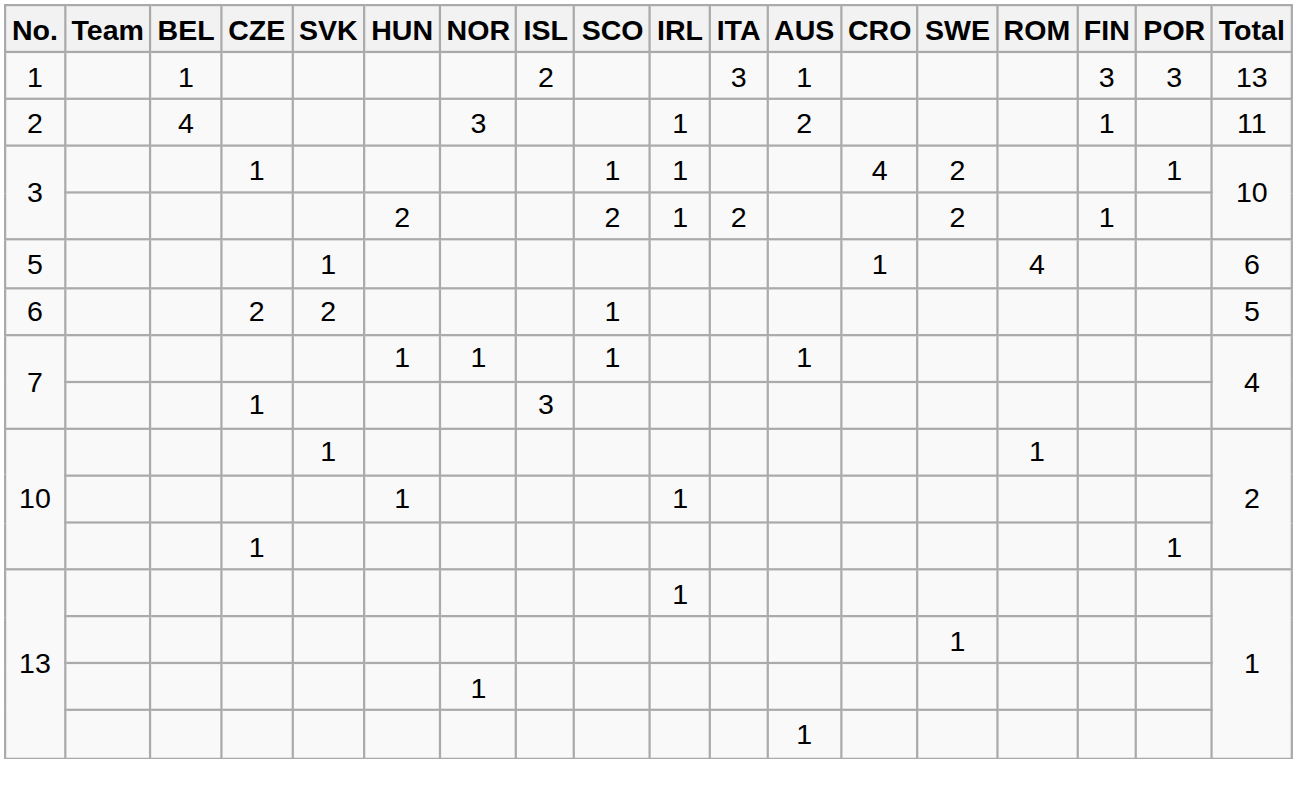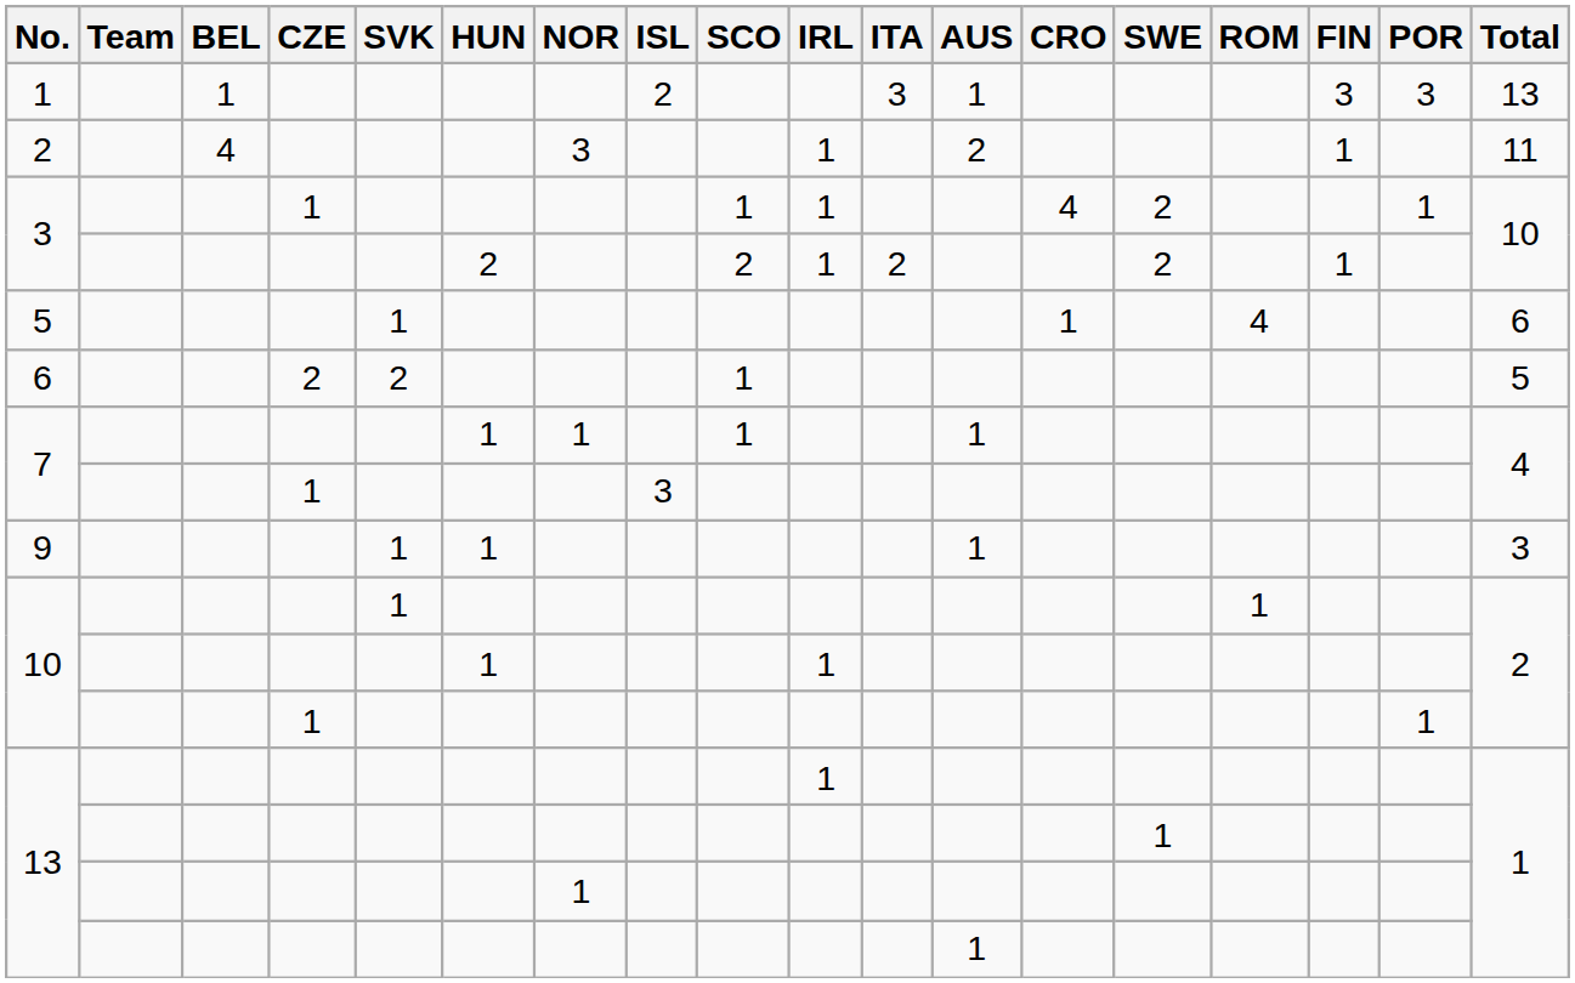 <table class=wikitable style="font-size:80%; text-align:center">
 <tr>
 <th>No.</th>
 <th>Team</th>
 <th>BEL</th>
 <th>CZE</th>
 <th>SVK</th>
 <th>HUN</th>
 <th>NOR</th>
 <th>ISL</th>
 <th>SCO</th>
 <th>IRL</th>
 <th>ITA</th>
 <th>AUS</th>
 <th>CRO</th>
 <th>SWE</th>
 <th>ROM</th>
 <th>FIN</th>
 <th>POR</th>
 <th>Total</th>
 </tr>
 <tr>
 <td>1</td>
 <td align=left></td>
 <td>1</td>
 <td></td>
 <td></td>
 <td></td>
 <td></td>
 <td>2</td>
 <td></td>
 <td></td>
 <td>3</td>
 <td>1</td>
 <td></td>
 <td></td>
 <td></td>
 <td>3</td>
 <td>3</td>
 <td>13</td>
 </tr>
 <tr>
 <td>2</td>
 <td align=left></td>
 <td>4</td>
 <td></td>
 <td></td>
 <td></td>
 <td>3</td>
 <td></td>
 <td></td>
 <td>1</td>
 <td></td>
 <td>2</td>
 <td></td>
 <td></td>
 <td></td>
 <td>1</td>
 <td></td>
 <td>11</td>
 </tr>
 <tr>
 <td rowspan=2>3</td>
 <td align=left></td>
 <td></td>
 <td>1</td>
 <td></td>
 <td></td>
 <td></td>
 <td></td>
 <td>1</td>
 <td>1</td>
 <td></td>
 <td></td>
 <td>4</td>
 <td>2</td>
 <td></td>
 <td></td>
 <td>1</td>
 <td rowspan=2>10</td>
 </tr>
 <tr>
 <td align=left></td>
 <td></td>
 <td></td>
 <td></td>
 <td>2</td>
 <td></td>
 <td></td>
 <td>2</td>
 <td>1</td>
 <td>2</td>
 <td></td>
 <td></td>
 <td>2</td>
 <td></td>
 <td>1</td>
 <td></td>
 </tr>
 <tr>
 <td>5</td>
 <td align=left></td>
 <td></td>
 <td></td>
 <td>1</td>
 <td></td>
 <td></td>
 <td></td>
 <td></td>
 <td></td>
 <td></td>
 <td></td>
 <td>1</td>
 <td></td>
 <td>4</td>
 <td></td>
 <td></td>
 <td>6</td>
 </tr>
 <tr>
 <td>6</td>
 <td align=left></td>
 <td></td>
 <td>2</td>
 <td>2</td>
 <td></td>
 <td></td>
 <td></td>
 <td>1</td>
 <td></td>
 <td></td>
 <td></td>
 <td></td>
 <td></td>
 <td></td>
 <td></td>
 <td></td>
 <td>5</td>
 </tr>
 <tr>
 <td rowspan=2>7</td>
 <td align=left></td>
 <td></td>
 <td></td>
 <td></td>
 <td>1</td>
 <td>1</td>
 <td></td>
 <td>1</td>
 <td></td>
 <td></td>
 <td>1</td>
 <td></td>
 <td></td>
 <td></td>
 <td></td>
 <td></td>
 <td rowspan=2>4</td>
 </tr>
 <tr>
 <td align=left></td>
 <td></td>
 <td>1</td>
 <td></td>
 <td></td>
 <td></td>
 <td>3</td>
 <td></td>
 <td></td>
 <td></td>
 <td></td>
 <td></td>
 <td></td>
 <td></td>
 <td></td>
 <td></td>
 </tr>
 <tr>
+<td>9</td>
+<td align=left></td>
+<td></td>
+<td></td>
+<td>1</td>
+<td>1</td>
+<td></td>
+<td></td>
+<td></td>
+<td></td>
+<td></td>
+<td>1</td>
+<td></td>
+<td></td>
+<td></td>
+<td></td>
+<td></td>
+<td>3</td>
+</tr>
+<tr>
 <td rowspan=3>10</td>
 <td align=left></td>
 <td></td>
 <td></td>
 <td>1</td>
 <td></td>
 <td></td>
 <td></td>
 <td></td>
 <td></td>
 <td></td>
 <td></td>
 <td></td>
 <td></td>
 <td>1</td>
 <td></td>
 <td></td>
 <td rowspan=3>2</td>
 </tr>
 <tr>
 <td align=left></td>
 <td></td>
 <td></td>
 <td></td>
 <td>1</td>
 <td></td>
 <td></td>
 <td></td>
 <td>1</td>
 <td></td>
 <td></td>
 <td></td>
 <td></td>
 <td></td>
 <td></td>
 <td></td>
 </tr>
 <tr>
 <td align=left></td>
 <td></td>
 <td>1</td>
 <td></td>
 <td></td>
 <td></td>
 <td></td>
 <td></td>
 <td></td>
 <td></td>
 <td></td>
 <td></td>
 <td></td>
 <td></td>
 <td></td>
 <td>1</td>
 </tr>
 <tr>
 <td rowspan=4>13</td>
 <td align=left></td>
 <td></td>
 <td></td>
 <td></td>
 <td></td>
 <td></td>
 <td></td>
 <td></td>
 <td>1</td>
 <td></td>
 <td></td>
 <td></td>
 <td></td>
 <td></td>
 <td></td>
 <td></td>
 <td rowspan=4>1</td>
 </tr>
 <tr>
 <td align=left></td>
 <td></td>
 <td></td>
 <td></td>
 <td></td>
 <td></td>
 <td></td>
 <td></td>
 <td></td>
 <td></td>
 <td></td>
 <td></td>
 <td>1</td>
 <td></td>
 <td></td>
 <td></td>
 </tr>
 <tr>
 <td align=left></td>
 <td></td>
 <td></td>
 <td></td>
 <td></td>
 <td>1</td>
 <td></td>
 <td></td>
 <td></td>
 <td></td>
 <td></td>
 <td></td>
 <td></td>
 <td></td>
 <td></td>
 <td></td>
 </tr>
 <tr>
 <td align=left></td>
 <td></td>
 <td></td>
 <td></td>
 <td></td>
 <td></td>
 <td></td>
 <td></td>
 <td></td>
 <td></td>
 <td>1</td>
 <td></td>
 <td></td>
 <td></td>
 <td></td>
 <td></td>
 </tr>
 </table>
